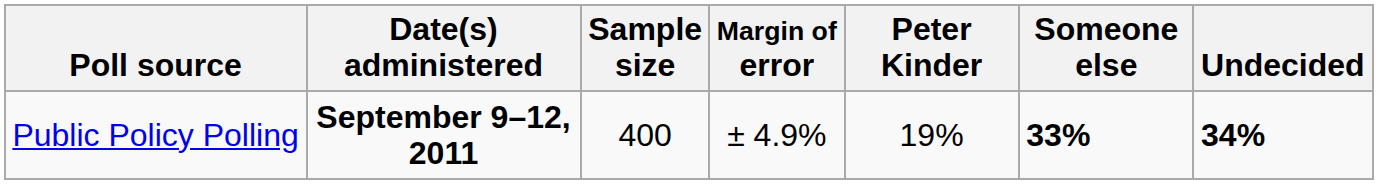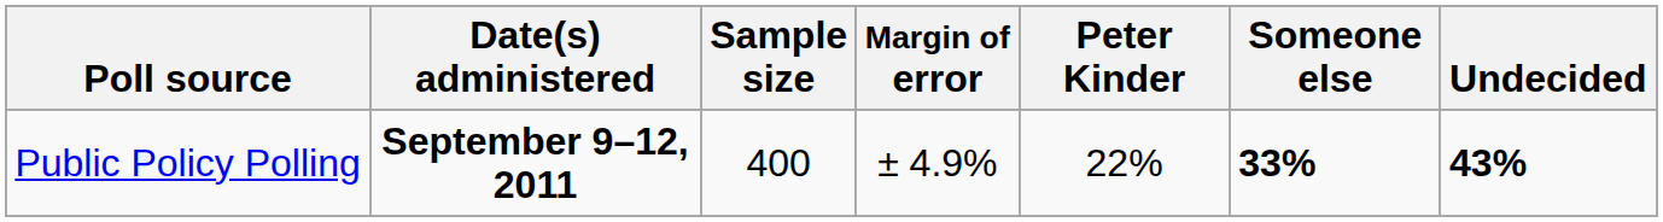 <table class="wikitable">
 <tr valign= bottom>
 <th>Poll source</th>
 <th style="width:130px;">Date(s)<br>administered</th>
 <th class=small>Sample<br>size</th>
 <th><small>Margin of</small><br>error</th>
 <th width=80px>Peter<br>Kinder</th>
 <th width=80px>Someone<br>else</th>
 <th width=80px>Undecided</th>
 </tr>
 <tr>
 <td><a href='#'>Public Policy Polling</a></td>
 <td align=center><strong>September 9–12, 2011</strong></td>
 <td align=center>400</td>
 <td align=center>± 4.9%</td>
-<td align=center>19%</td>
+<td align=center>22%</td>
 <td><strong>33%</strong></td>
-<td><strong>34%</strong></td>
+<td><strong>43%</strong></td>
 </tr>
 </table>
